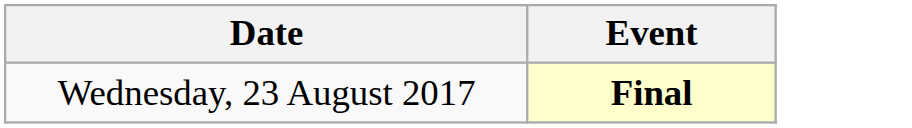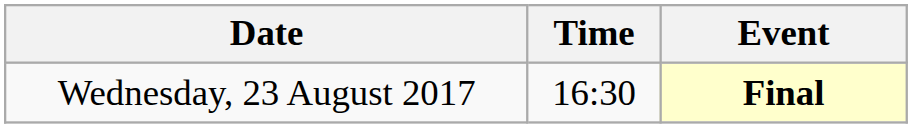 <table class = "wikitable" style="text-align:center;">
 <tr>
 <th width="220">Date</th>
+<th width="50">Time</th>
 <th width="100">Event</th>
 </tr>
 <tr>
 <td>Wednesday, 23 August 2017</td>
+<td>16:30</td>
 <td bgcolor="ffffcc"><strong>Final</strong></td>
 </tr>
 </table>
